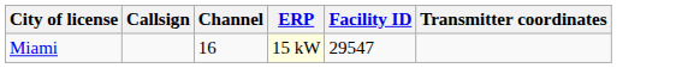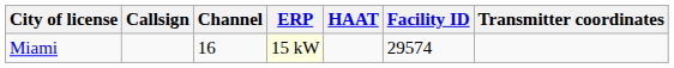 <table class="wikitable">
 <tr>
 <th>City of license</th>
 <th>Callsign</th>
 <th>Channel</th>
 <th><a href='#'>ERP</a></th>
+<th><a href='#'>HAAT</a></th>
 <th><a href='#'>Facility ID</a></th>
 <th>Transmitter coordinates</th>
 </tr>
 <tr>
 <td><a href='#'>Miami</a></td>
 <td><strong></strong></td>
 <td>16</td>
 <td style="background: lightyellow;">15 kW</td>
-<td>29547</td>
+<td></td>
+<td>29574</td>
 <td></td>
 </tr>
 </table>
